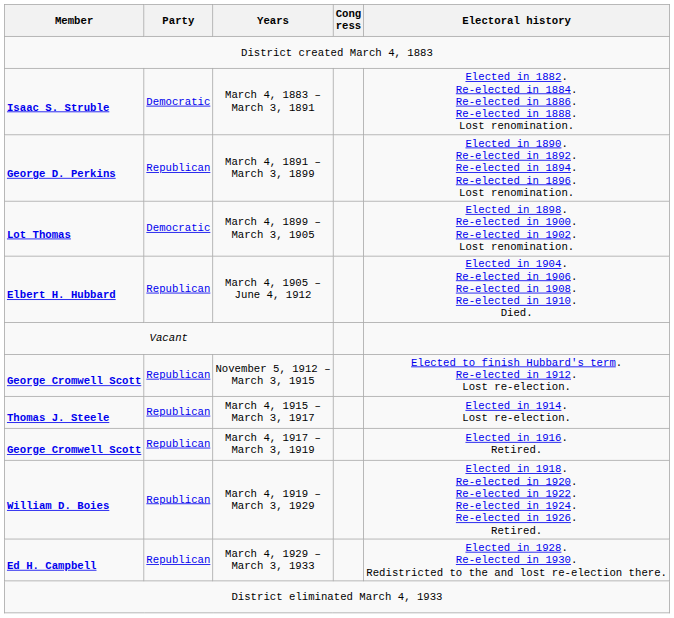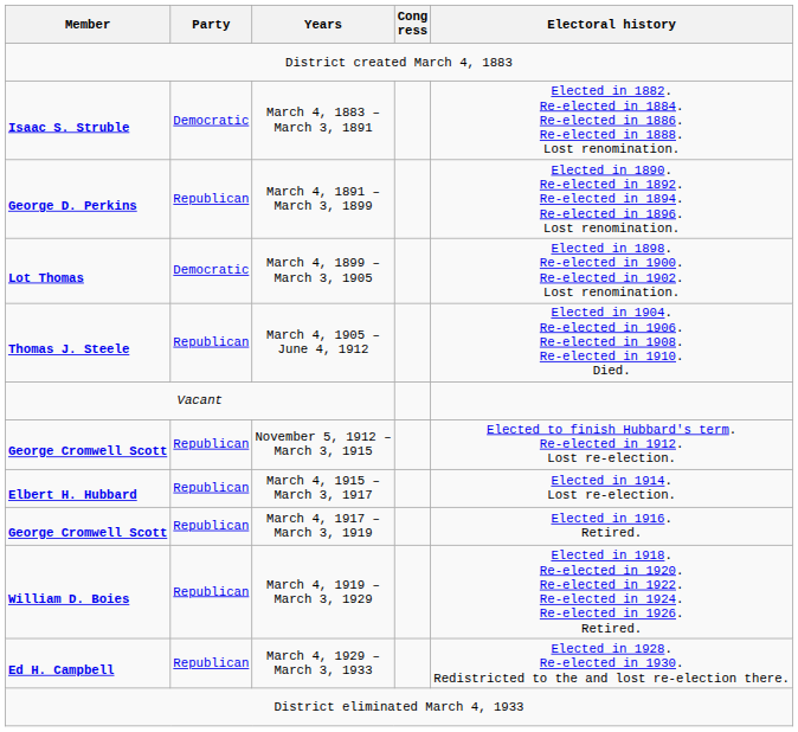 <table class=wikitable style="text-align:center">
 <tr style="height:3em">
 <th>Member<br></th>
 <th>Party</th>
 <th>Years</th>
 <th>Cong<br>ress</th>
 <th>Electoral history</th>
 </tr>
 <tr style="height:3em">
 <td colspan=5>District created March 4, 1883</td>
 </tr>
 <tr style="height:3em">
 <td align=left><br><strong><a href='#'>Isaac S. Struble</a></strong><br></td>
 <td><a href='#'>Democratic</a></td>
 <td nowrap>March 4, 1883 –<br>March 3, 1891</td>
 <td></td>
 <td><a href='#'>Elected in 1882</a>.<br><a href='#'>Re-elected in 1884</a>.<br><a href='#'>Re-elected in 1886</a>.<br><a href='#'>Re-elected in 1888</a>.<br>Lost renomination.</td>
 </tr>
 <tr style="height:3em">
 <td align=left><br><strong><a href='#'>George D. Perkins</a></strong><br></td>
 <td><a href='#'>Republican</a></td>
 <td nowrap>March 4, 1891 –<br>March 3, 1899</td>
 <td></td>
 <td><a href='#'>Elected in 1890</a>.<br><a href='#'>Re-elected in 1892</a>.<br><a href='#'>Re-elected in 1894</a>.<br><a href='#'>Re-elected in 1896</a>.<br>Lost renomination.</td>
 </tr>
 <tr style="height:3em">
 <td align=left><br><strong><a href='#'>Lot Thomas</a></strong><br></td>
 <td><a href='#'>Democratic</a></td>
 <td nowrap>March 4, 1899 –<br>March 3, 1905</td>
 <td></td>
 <td><a href='#'>Elected in 1898</a>.<br><a href='#'>Re-elected in 1900</a>.<br><a href='#'>Re-elected in 1902</a>.<br>Lost renomination.</td>
 </tr>
 <tr style="height:3em">
-<td align=left><br><strong><a href='#'>Elbert H. Hubbard</a></strong><br></td>
+<td align=left><br><strong><a href='#'>Thomas J. Steele</a></strong><br></td>
 <td><a href='#'>Republican</a></td>
 <td nowrap>March 4, 1905 –<br>June 4, 1912</td>
 <td></td>
 <td><a href='#'>Elected in 1904</a>.<br><a href='#'>Re-elected in 1906</a>.<br><a href='#'>Re-elected in 1908</a>.<br><a href='#'>Re-elected in 1910</a>.<br>Died.</td>
 </tr>
 <tr style="height:3em">
 <td colspan=3><em>Vacant</em></td>
 <td></td>
 <td></td>
 </tr>
 <tr style="height:3em">
 <td align=left><br><strong><a href='#'>George Cromwell Scott</a></strong><br></td>
 <td><a href='#'>Republican</a></td>
 <td nowrap>November 5, 1912 –<br>March 3, 1915</td>
 <td></td>
 <td><a href='#'>Elected to finish Hubbard's term</a>.<br><a href='#'>Re-elected in 1912</a>.<br>Lost re-election.</td>
 </tr>
 <tr style="height:3em">
-<td align=left><br><strong><a href='#'>Thomas J. Steele</a></strong><br></td>
+<td align=left><br><strong><a href='#'>Elbert H. Hubbard</a></strong><br></td>
 <td><a href='#'>Republican</a></td>
 <td nowrap>March 4, 1915 –<br>March 3, 1917</td>
 <td></td>
 <td><a href='#'>Elected in 1914</a>.<br>Lost re-election.</td>
 </tr>
 <tr style="height:3em">
 <td align=left><br><strong><a href='#'>George Cromwell Scott</a></strong><br></td>
 <td><a href='#'>Republican</a></td>
 <td nowrap>March 4, 1917 –<br>March 3, 1919</td>
 <td></td>
 <td><a href='#'>Elected in 1916</a>.<br>Retired.</td>
 </tr>
 <tr style="height:3em">
 <td align=left><br><strong><a href='#'>William D. Boies</a></strong><br></td>
 <td><a href='#'>Republican</a></td>
 <td nowrap>March 4, 1919 –<br>March 3, 1929</td>
 <td></td>
 <td><a href='#'>Elected in 1918</a>.<br><a href='#'>Re-elected in 1920</a>.<br><a href='#'>Re-elected in 1922</a>.<br><a href='#'>Re-elected in 1924</a>.<br><a href='#'>Re-elected in 1926</a>.<br>Retired.</td>
 </tr>
 <tr style="height:3em">
 <td align=left><br><strong><a href='#'>Ed H. Campbell</a></strong><br></td>
 <td><a href='#'>Republican</a></td>
 <td nowrap>March 4, 1929 –<br>March 3, 1933</td>
 <td></td>
 <td><a href='#'>Elected in 1928</a>.<br><a href='#'>Re-elected in 1930</a>.<br>Redistricted to the  and lost re-election there.</td>
 </tr>
 <tr style="height:3em">
 <td colspan=5>District eliminated March 4, 1933</td>
 </tr>
 </table>
